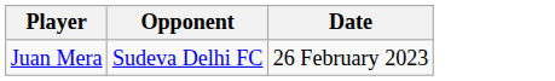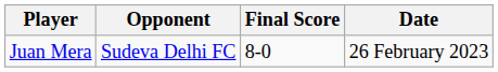 <table class="wikitable">
 <tr>
 <th>Player</th>
 <th>Opponent</th>
+<th>Final Score</th>
 <th>Date</th>
 </tr>
 <tr>
 <td><a href='#'>Juan Mera</a></td>
 <td><a href='#'>Sudeva Delhi FC</a></td>
+<td>8-0</td>
 <td>26 February 2023</td>
 </tr>
 </table>
